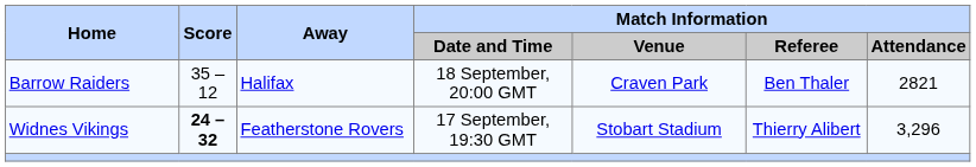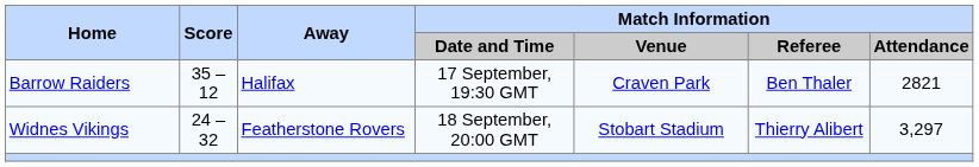 <table border="1" cellpadding="3" cellspacing="0" style="border-collapse:collapse; text-align:center; width:100%;">
 <tr style="background:#c1d8ff;">
 <th rowspan="2" style="width:19%;">Home</th>
 <th rowspan="2" style="width:6%;">Score</th>
 <th rowspan="2" style="width:19%;">Away</th>
 <th colspan=6>Match Information</th>
 </tr>
 <tr style="background:#ccc;">
 <th width=17%>Date and Time</th>
 <th width=19%>Venue</th>
 <th width=13%>Referee</th>
 <th width=7%>Attendance</th>
 </tr>
 <tr style="background:#f5faff;">
 <td align=left> <a href='#'>Barrow Raiders</a></td>
 <td>35 – 12</td>
 <td align=left> <a href='#'>Halifax</a></td>
-<td>18 September, 20:00 GMT</td>
+<td>17 September, 19:30 GMT</td>
 <td><a href='#'>Craven Park</a></td>
 <td><a href='#'>Ben Thaler</a></td>
 <td>2821</td>
 </tr>
 <tr style="background:#f5faff;">
 <td align=left> <a href='#'>Widnes Vikings</a></td>
-<td><strong>24 – 32</strong></td>
+<td>24 – 32</td>
 <td align=left> <a href='#'>Featherstone Rovers</a></td>
-<td>17 September, 19:30 GMT</td>
+<td>18 September, 20:00 GMT</td>
 <td><a href='#'>Stobart Stadium</a></td>
 <td><a href='#'>Thierry Alibert</a></td>
-<td>3,296</td>
+<td>3,297</td>
 </tr>
 <tr style="background:#c1d8ff;">
 <th colspan="10"></th>
 </tr>
 </table>
